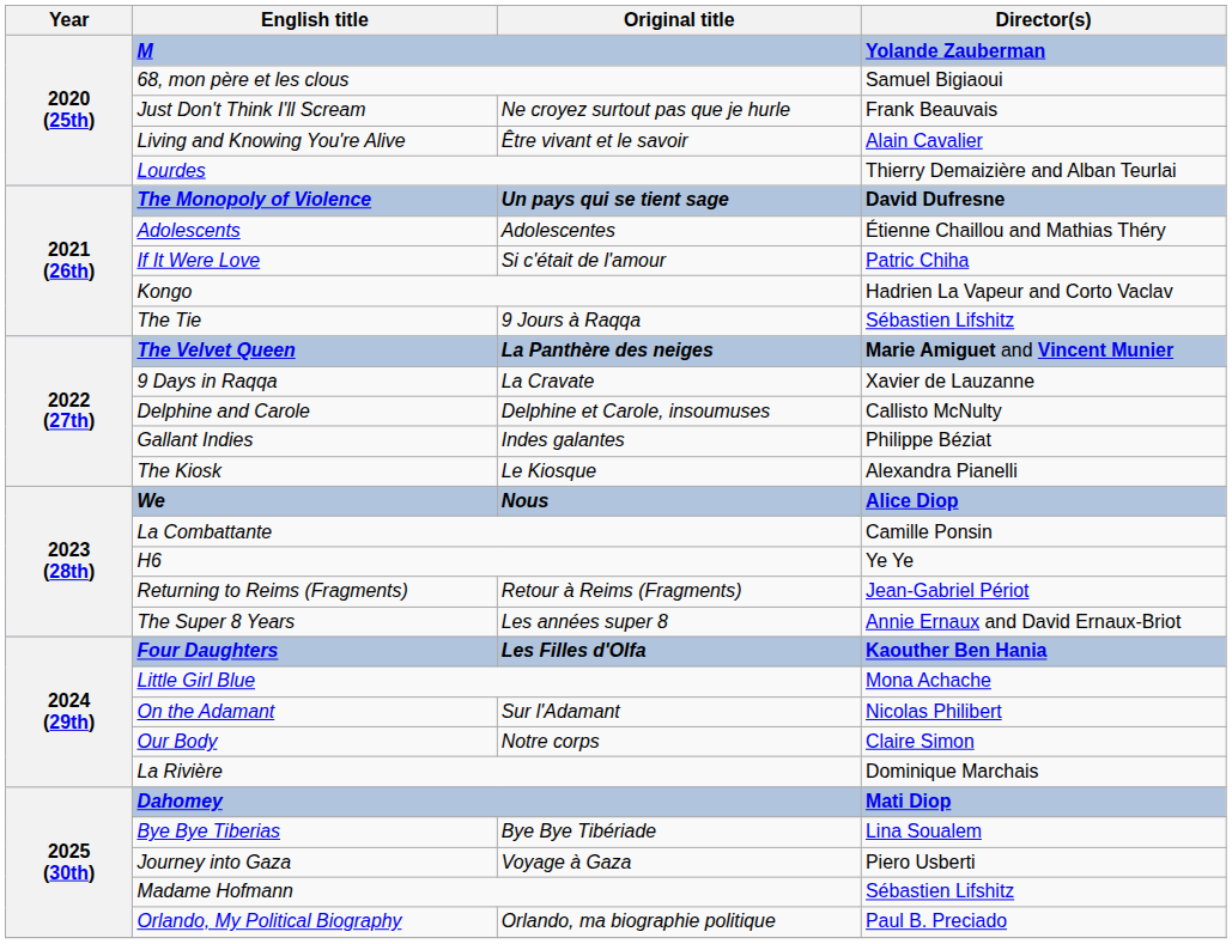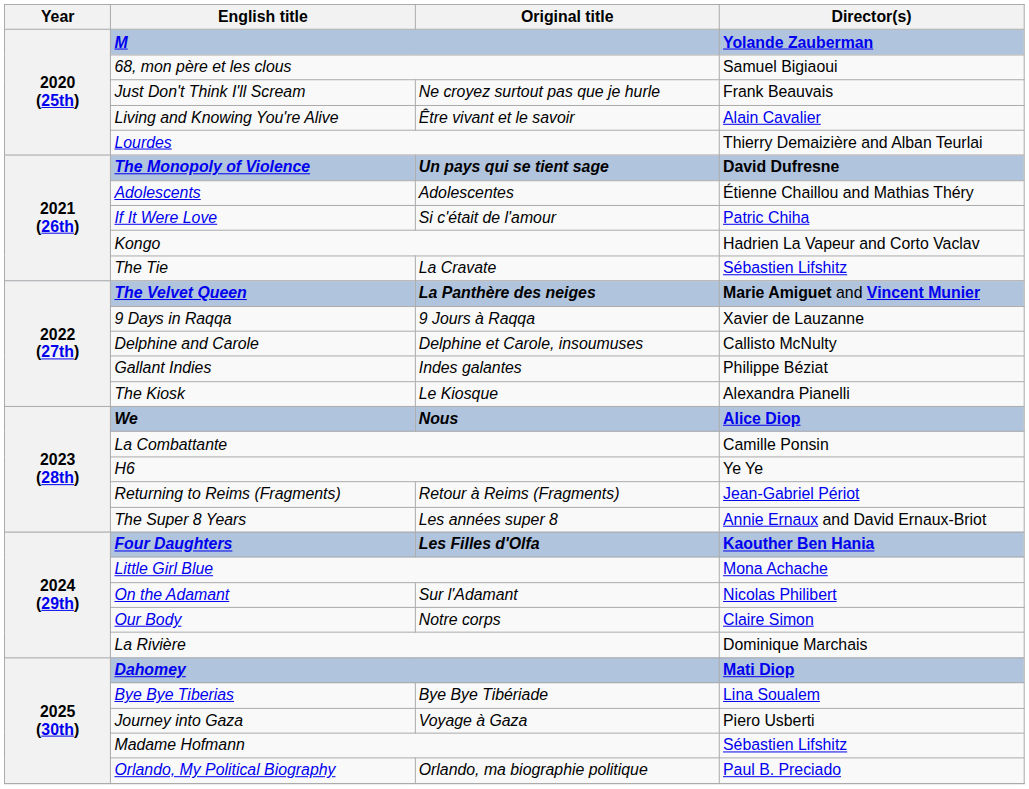 <table class="wikitable">
 <tr>
 <th width="100">Year</th>
 <th width="300">English title</th>
 <th width="300">Original title</th>
 <th width="300">Director(s)</th>
 </tr>
 <tr style="background:#B0C4DE;">
 <th rowspan="5" align="center">2020<br>(<a href='#'>25th</a>)</th>
 <td colspan="2"><strong><em><a href='#'>M</a></em></strong></td>
 <td><strong><a href='#'>Yolande Zauberman</a></strong></td>
 </tr>
 <tr>
 <td colspan="2"><em>68, mon père et les clous</em></td>
 <td>Samuel Bigiaoui</td>
 </tr>
 <tr>
 <td><em>Just Don't Think I'll Scream</em></td>
 <td><em>Ne croyez surtout pas que je hurle</em></td>
 <td>Frank Beauvais</td>
 </tr>
 <tr>
 <td><em>Living and Knowing You're Alive</em></td>
 <td><em>Être vivant et le savoir</em></td>
 <td><a href='#'>Alain Cavalier</a></td>
 </tr>
 <tr>
 <td colspan="2"><em><a href='#'>Lourdes</a></em></td>
 <td>Thierry Demaizière and Alban Teurlai</td>
 </tr>
 <tr style="background:#B0C4DE;">
 <th rowspan="5" align="center">2021<br>(<a href='#'>26th</a>)</th>
 <td><strong><em><a href='#'>The Monopoly of Violence</a></em></strong></td>
 <td><strong><em>Un pays qui se tient sage</em></strong></td>
 <td><strong>David Dufresne</strong></td>
 </tr>
 <tr>
 <td><em><a href='#'>Adolescents</a></em></td>
 <td><em>Adolescentes</em></td>
 <td>Étienne Chaillou and Mathias Théry</td>
 </tr>
 <tr>
 <td><em><a href='#'>If It Were Love</a></em></td>
 <td><em>Si c'était de l'amour</em></td>
 <td><a href='#'>Patric Chiha</a></td>
 </tr>
 <tr>
 <td colspan="2"><em>Kongo</em></td>
 <td>Hadrien La Vapeur and Corto Vaclav</td>
 </tr>
 <tr>
 <td><em>The Tie</em></td>
-<td><em>9 Jours à Raqqa</em></td>
+<td><em>La Cravate</em></td>
 <td><a href='#'>Sébastien Lifshitz</a></td>
 </tr>
 <tr style="background:#B0C4DE;">
 <th rowspan="5" align="center">2022<br>(<a href='#'>27th</a>)</th>
 <td><strong><em><a href='#'>The Velvet Queen</a></em></strong></td>
 <td><strong><em>La Panthère des neiges</em></strong></td>
 <td><strong>Marie Amiguet</strong> and <strong><a href='#'>Vincent Munier</a></strong></td>
 </tr>
 <tr>
 <td><em>9 Days in Raqqa</em></td>
-<td><em>La Cravate</em></td>
+<td><em>9 Jours à Raqqa</em></td>
 <td>Xavier de Lauzanne</td>
 </tr>
 <tr>
 <td><em>Delphine and Carole</em></td>
 <td><em>Delphine et Carole, insoumuses</em></td>
 <td>Callisto McNulty</td>
 </tr>
 <tr>
 <td><em>Gallant Indies</em></td>
 <td><em>Indes galantes</em></td>
 <td>Philippe Béziat</td>
 </tr>
 <tr>
 <td><em>The Kiosk</em></td>
 <td><em>Le Kiosque</em></td>
 <td>Alexandra Pianelli</td>
 </tr>
 <tr style="background:#B0C4DE;">
 <th rowspan="5" align="center">2023<br>(<a href='#'>28th</a>)</th>
 <td><strong><em>We</em></strong></td>
 <td><strong><em>Nous</em></strong></td>
 <td><strong><a href='#'>Alice Diop</a></strong></td>
 </tr>
 <tr>
 <td colspan="2"><em>La Combattante</em></td>
 <td>Camille Ponsin</td>
 </tr>
 <tr>
 <td colspan="2"><em>H6</em></td>
 <td>Ye Ye</td>
 </tr>
 <tr>
 <td><em>Returning to Reims (Fragments)</em></td>
 <td><em>Retour à Reims (Fragments)</em></td>
 <td><a href='#'>Jean-Gabriel Périot</a></td>
 </tr>
 <tr>
 <td><em>The Super 8 Years</em></td>
 <td><em>Les années super 8</em></td>
 <td><a href='#'>Annie Ernaux</a> and David Ernaux-Briot</td>
 </tr>
 <tr style="background:#B0C4DE;">
 <th rowspan="5" align="center">2024<br>(<a href='#'>29th</a>)</th>
 <td><strong><em><a href='#'>Four Daughters</a></em></strong></td>
 <td><strong><em>Les Filles d'Olfa</em></strong></td>
 <td><strong><a href='#'>Kaouther Ben Hania</a></strong></td>
 </tr>
 <tr>
 <td colspan="2"><em><a href='#'>Little Girl Blue</a></em></td>
 <td><a href='#'>Mona Achache</a></td>
 </tr>
 <tr>
 <td><em><a href='#'>On the Adamant</a></em></td>
 <td><em>Sur l'Adamant</em></td>
 <td><a href='#'>Nicolas Philibert</a></td>
 </tr>
 <tr>
 <td><em><a href='#'>Our Body</a></em></td>
 <td><em>Notre corps</em></td>
 <td><a href='#'>Claire Simon</a></td>
 </tr>
 <tr>
 <td colspan="2"><em>La Rivière</em></td>
 <td>Dominique Marchais</td>
 </tr>
 <tr style="background:#B0C4DE;">
 <th rowspan="5" align="center">2025<br>(<a href='#'>30th</a>)</th>
 <td colspan="2"><strong><em><a href='#'>Dahomey</a></em></strong></td>
 <td><strong><a href='#'>Mati Diop</a></strong></td>
 </tr>
 <tr>
 <td><em><a href='#'>Bye Bye Tiberias</a></em></td>
 <td><em>Bye Bye Tibériade</em></td>
 <td><a href='#'>Lina Soualem</a></td>
 </tr>
 <tr>
 <td><em>Journey into Gaza</em></td>
 <td><em>Voyage à Gaza</em></td>
 <td>Piero Usberti</td>
 </tr>
 <tr>
 <td colspan="2"><em>Madame Hofmann</em></td>
 <td><a href='#'>Sébastien Lifshitz</a></td>
 </tr>
 <tr>
 <td><em><a href='#'>Orlando, My Political Biography</a></em></td>
 <td><em>Orlando, ma biographie politique</em></td>
 <td><a href='#'>Paul B. Preciado</a></td>
 </tr>
 <tr>
 </tr>
 </table>
